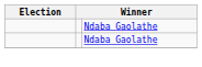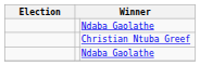 <table class=wikitable>
 <tr>
 <th width=100>Election</th>
 <th width=175 colspan=2>Winner</th>
 </tr>
 <tr>
 <td></td>
 <td bgcolor=></td>
 <td><a href='#'>Ndaba Gaolathe</a></td>
 </tr>
 <tr>
 <td></td>
 <td bgcolor=></td>
+<td><a href='#'>Christian Ntuba Greef</a></td>
+</tr>
+<tr>
+<td></td>
+<td bgcolor=></td>
 <td><a href='#'>Ndaba Gaolathe</a></td>
 </tr>
 <tr>
 </tr>
 </table>
